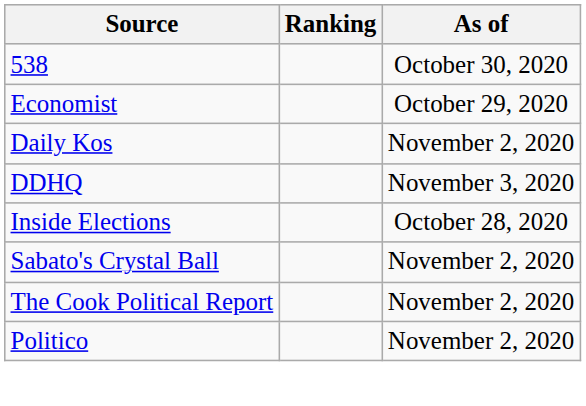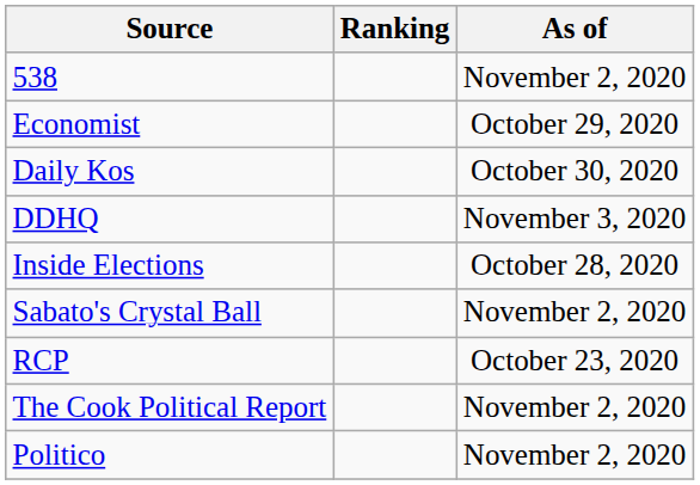 <table class="wikitable" style="text-align:center">
 <tr>
 <th>Source</th>
 <th>Ranking</th>
 <th>As of</th>
 </tr>
 <tr>
 <td style="text-align:left;"><a href='#'>538</a></td>
 <td></td>
-<td>October 30, 2020</td>
+<td>November 2, 2020</td>
 </tr>
 <tr>
 <td style="text-align:left;"><a href='#'>Economist</a></td>
 <td></td>
 <td>October 29, 2020</td>
 </tr>
 <tr>
 <td style="text-align:left;"><a href='#'>Daily Kos</a></td>
 <td></td>
-<td>November 2, 2020</td>
+<td>October 30, 2020</td>
 </tr>
 <tr>
 <td style="text-align:left;"><a href='#'>DDHQ</a></td>
 <td></td>
 <td>November 3, 2020</td>
 </tr>
 <tr>
 <td align=left><a href='#'>Inside Elections</a></td>
 <td></td>
 <td>October 28, 2020</td>
 </tr>
 <tr>
 <td align=left><a href='#'>Sabato's Crystal Ball</a></td>
 <td></td>
 <td>November 2, 2020</td>
 </tr>
 <tr>
+<td style="text-align:left;"><a href='#'>RCP</a></td>
+<td></td>
+<td>October 23, 2020</td>
+</tr>
+<tr>
 <td align=left><a href='#'>The Cook Political Report</a></td>
 <td></td>
 <td>November 2, 2020</td>
 </tr>
 <tr>
 <td style="text-align:left;"><a href='#'>Politico</a></td>
 <td></td>
 <td>November 2, 2020</td>
 </tr>
 </table>
